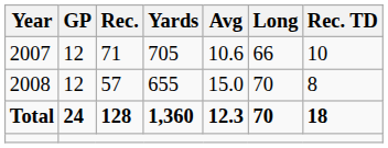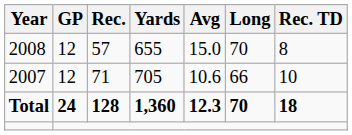 <table class="wikitable">
 <tr>
 <th>Year</th>
 <th>GP</th>
 <th>Rec.</th>
 <th>Yards</th>
 <th>Avg</th>
 <th>Long</th>
 <th>Rec. TD</th>
 </tr>
 <tr>
+<td>2008</td>
+<td>12</td>
+<td>57</td>
+<td>655</td>
+<td>15.0</td>
+<td>70</td>
+<td>8</td>
+</tr>
+<tr>
 <td>2007</td>
 <td>12</td>
 <td>71</td>
 <td>705</td>
 <td>10.6</td>
 <td>66</td>
 <td>10</td>
-</tr>
-<tr>
-<td>2008</td>
-<td>12</td>
-<td>57</td>
-<td>655</td>
-<td>15.0</td>
-<td>70</td>
-<td>8</td>
 </tr>
 <tr>
 <td><strong>Total</strong></td>
 <td><strong>24</strong></td>
 <td><strong>128</strong></td>
 <td><strong>1,360</strong></td>
 <td><strong>12.3</strong></td>
 <td><strong>70</strong></td>
 <td><strong>18</strong></td>
 </tr>
 <tr>
 <td></td>
 </tr>
 </table>
